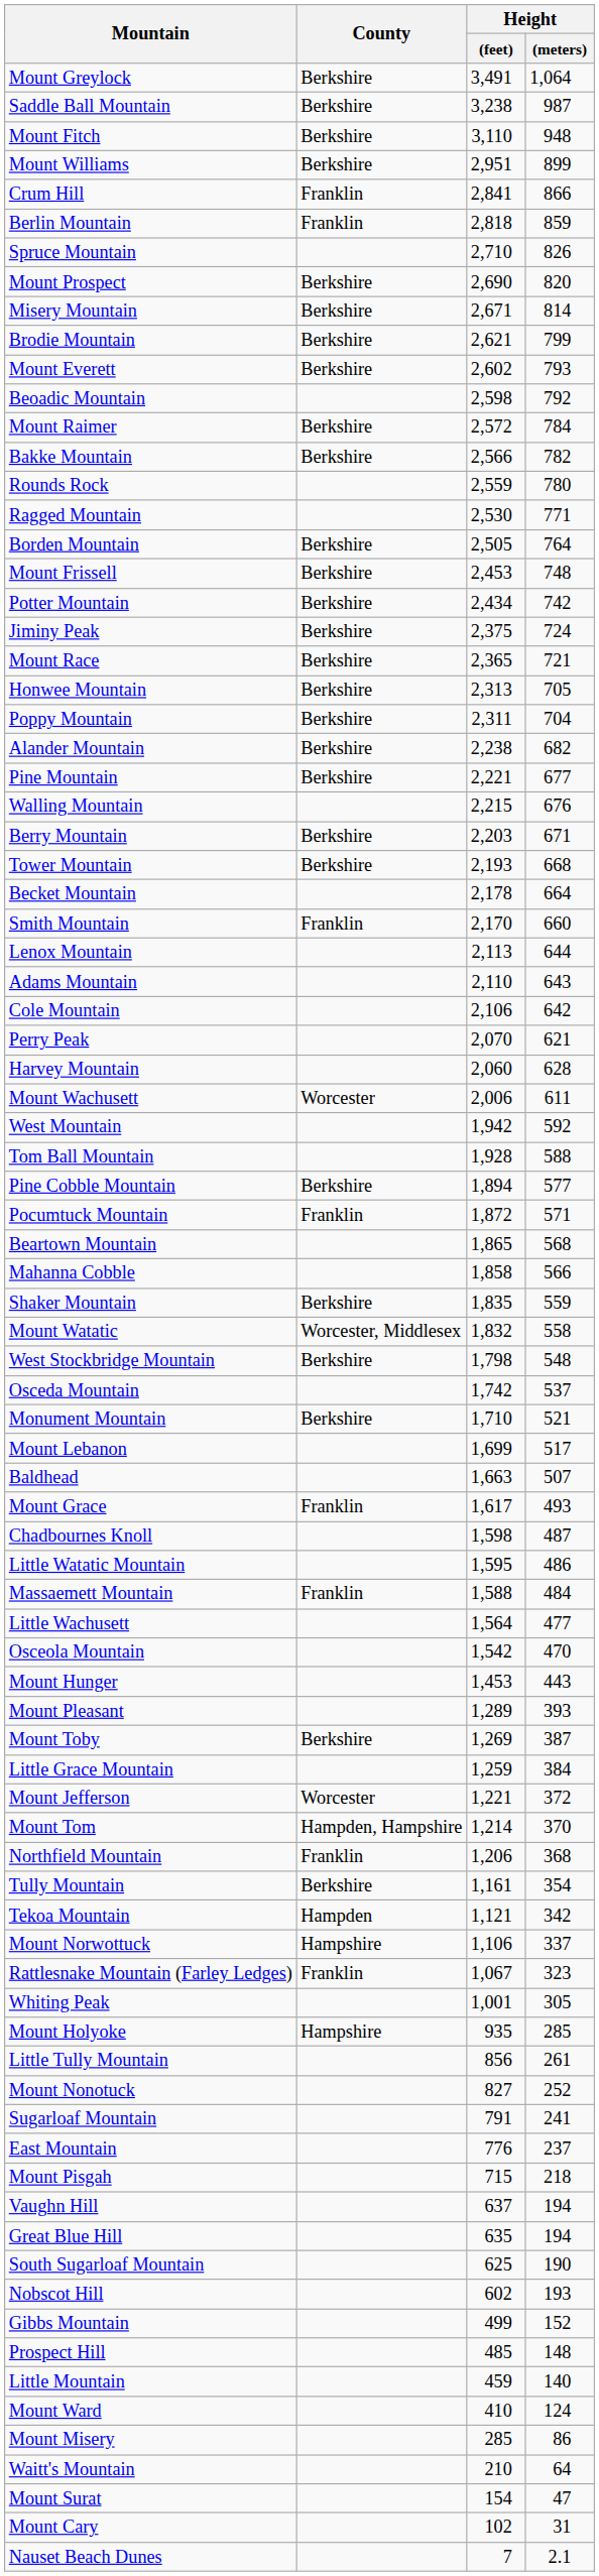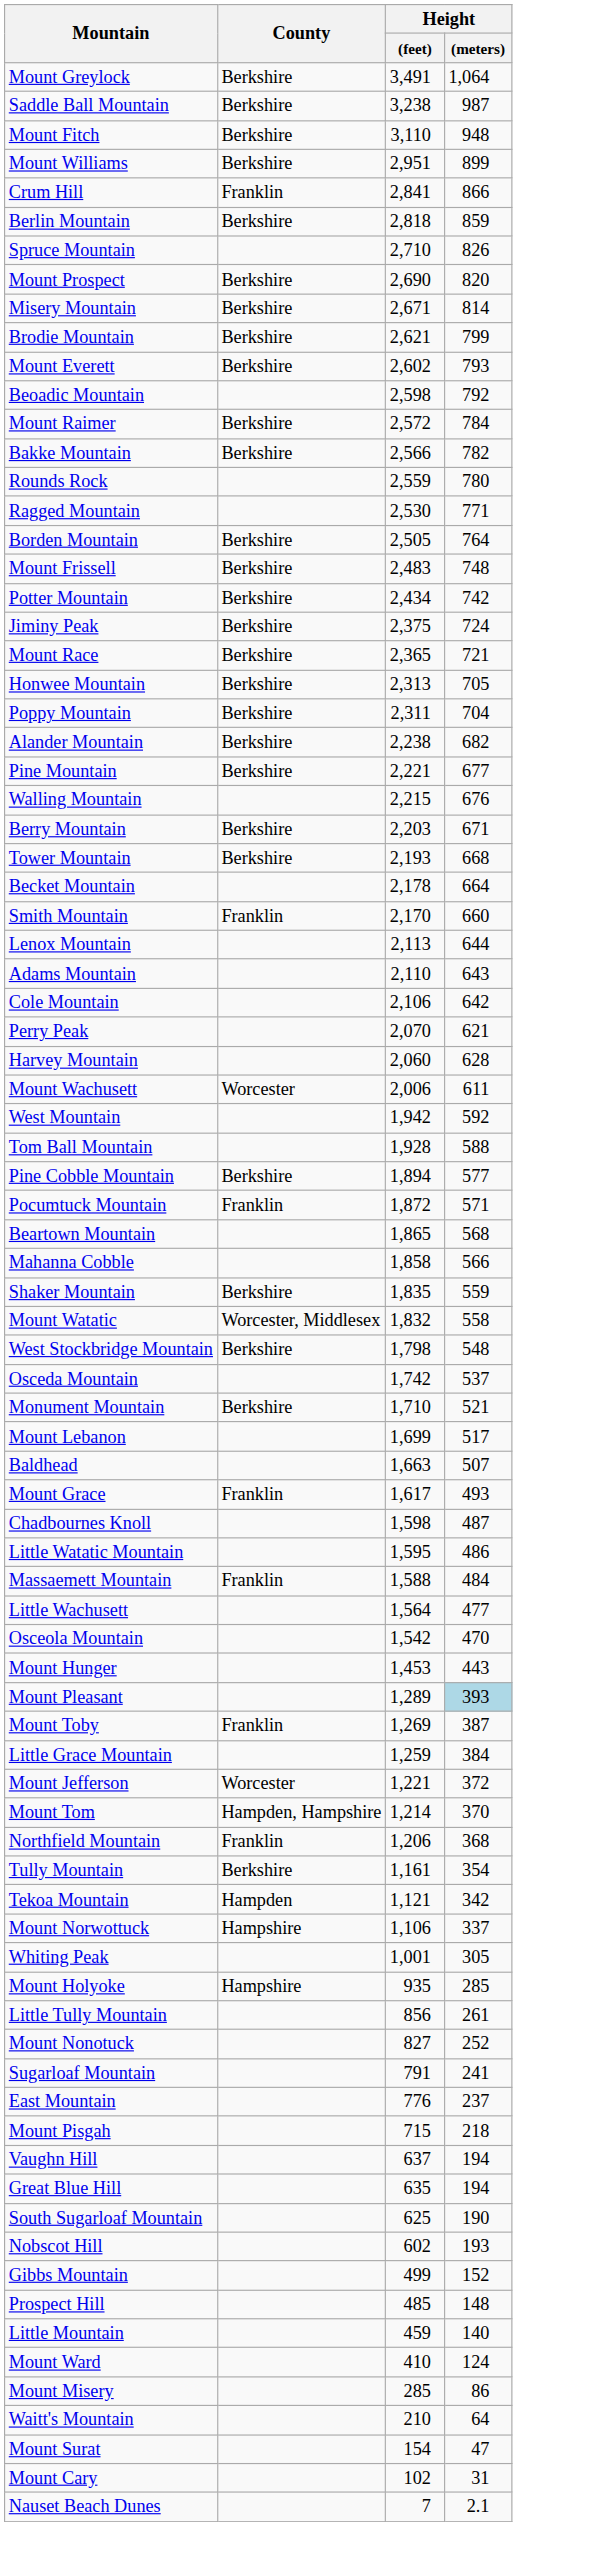 <table class="wikitable sortable">
 <tr>
 <th rowspan=2>Mountain</th>
 <th rowspan="2">County</th>
 <th colspan="2">Height</th>
 </tr>
 <tr>
 <th><small>(feet)</small></th>
 <th><small>(meters)</small></th>
 </tr>
 <tr>
 <td><a href='#'>Mount Greylock</a></td>
 <td>Berkshire</td>
 <td align="right">3,491  </td>
 <td align=right>1,064 	   </td>
 </tr>
 <tr>
 <td><a href='#'>Saddle Ball Mountain</a></td>
 <td>Berkshire</td>
 <td align="right">3,238  </td>
 <td align=right>987 	   </td>
 </tr>
 <tr>
 <td><a href='#'>Mount Fitch</a></td>
 <td>Berkshire</td>
 <td align="right">3,110  </td>
 <td align=right>948 	   </td>
 </tr>
 <tr>
 <td><a href='#'>Mount Williams</a></td>
 <td>Berkshire</td>
 <td align="right">2,951  </td>
 <td align=right>899 	   </td>
 </tr>
 <tr>
 <td><a href='#'>Crum Hill</a></td>
 <td>Franklin</td>
 <td align="right">2,841  </td>
 <td align=right>866        </td>
 </tr>
 <tr>
 <td><a href='#'>Berlin Mountain</a></td>
-<td>Franklin</td>
+<td>Berkshire</td>
 <td align="right">2,818  </td>
 <td align=right>859 	   </td>
 </tr>
 <tr>
 <td><a href='#'>Spruce Mountain</a></td>
 <td></td>
 <td align="right">2,710  </td>
 <td align=right>826 	   </td>
 </tr>
 <tr>
 <td><a href='#'>Mount Prospect</a></td>
 <td>Berkshire</td>
 <td align="right">2,690  </td>
 <td align=right>820 	   </td>
 </tr>
 <tr>
 <td><a href='#'>Misery Mountain</a></td>
 <td>Berkshire</td>
 <td align="right">2,671  </td>
 <td align=right>814    </td>
 </tr>
 <tr>
 <td><a href='#'>Brodie Mountain</a></td>
 <td>Berkshire</td>
 <td align="right">2,621  </td>
 <td align=right>799    </td>
 </tr>
 <tr>
 <td><a href='#'>Mount Everett</a></td>
 <td>Berkshire</td>
 <td align="right">2,602  </td>
 <td align=right>793    </td>
 </tr>
 <tr>
 <td><a href='#'>Beoadic Mountain</a></td>
 <td></td>
 <td align="right">2,598  </td>
 <td align=right>792    </td>
 </tr>
 <tr>
 <td><a href='#'>Mount Raimer</a></td>
 <td>Berkshire</td>
 <td align="right">2,572  </td>
 <td align=right>784    </td>
 </tr>
 <tr>
 <td><a href='#'>Bakke Mountain</a></td>
 <td>Berkshire</td>
 <td align="right">2,566  </td>
 <td align=right>782    </td>
 </tr>
 <tr>
 <td><a href='#'>Rounds Rock</a></td>
 <td></td>
 <td align="right">2,559  </td>
 <td align=right>780 	   </td>
 </tr>
 <tr>
 <td><a href='#'>Ragged Mountain</a></td>
 <td></td>
 <td align="right">2,530  </td>
 <td align=right>771    </td>
 </tr>
 <tr>
 <td><a href='#'>Borden Mountain</a></td>
 <td>Berkshire</td>
 <td align="right">2,505  </td>
 <td align=right>764    </td>
 </tr>
 <tr>
 <td><a href='#'>Mount Frissell</a></td>
 <td>Berkshire</td>
-<td align="right">2,453  </td>
+<td align="right">2,483  </td>
 <td align=right>748    </td>
 </tr>
 <tr>
 <td><a href='#'>Potter Mountain</a></td>
 <td>Berkshire</td>
 <td align="right">2,434  </td>
 <td align=right>742    </td>
 </tr>
 <tr>
 <td><a href='#'>Jiminy Peak</a></td>
 <td>Berkshire</td>
 <td align="right">2,375  </td>
 <td align=right>724    </td>
 </tr>
 <tr>
 <td><a href='#'>Mount Race</a></td>
 <td>Berkshire</td>
 <td align="right">2,365  </td>
 <td align=right>721    </td>
 </tr>
 <tr>
 <td><a href='#'>Honwee Mountain</a></td>
 <td>Berkshire</td>
 <td align="right">2,313  </td>
 <td align=right>705    </td>
 </tr>
 <tr>
 <td><a href='#'>Poppy Mountain</a></td>
 <td>Berkshire</td>
 <td align="right">2,311  </td>
 <td align=right>704    </td>
 </tr>
 <tr>
 <td><a href='#'>Alander Mountain</a></td>
 <td>Berkshire</td>
 <td align="right">2,238  </td>
 <td align=right>682    </td>
 </tr>
 <tr>
 <td><a href='#'>Pine Mountain</a></td>
 <td>Berkshire</td>
 <td align="right">2,221  </td>
 <td align=right>677    </td>
 </tr>
 <tr>
 <td><a href='#'>Walling Mountain</a></td>
 <td></td>
 <td align="right">2,215  </td>
 <td align=right>676    </td>
 </tr>
 <tr>
 <td><a href='#'>Berry Mountain</a></td>
 <td>Berkshire</td>
 <td align="right">2,203  </td>
 <td align=right>671    </td>
 </tr>
 <tr>
 <td><a href='#'>Tower Mountain</a></td>
 <td>Berkshire</td>
 <td align="right">2,193  </td>
 <td align=right>668    </td>
 </tr>
 <tr>
 <td><a href='#'>Becket Mountain</a></td>
 <td></td>
 <td align="right">2,178  </td>
 <td align=right>664    </td>
 </tr>
 <tr>
 <td><a href='#'>Smith Mountain</a></td>
 <td>Franklin</td>
 <td align="right">2,170  </td>
 <td align=right>660    </td>
 </tr>
 <tr>
 <td><a href='#'>Lenox Mountain</a></td>
 <td></td>
 <td align="right">2,113  </td>
 <td align=right>644    </td>
 </tr>
 <tr>
 <td><a href='#'>Adams Mountain</a></td>
 <td></td>
 <td align="right">2,110  </td>
 <td align=right>643    </td>
 </tr>
 <tr>
 <td><a href='#'>Cole Mountain</a></td>
 <td></td>
 <td align="right">2,106  </td>
 <td align=right>642    </td>
 </tr>
 <tr>
 <td><a href='#'>Perry Peak</a></td>
 <td></td>
 <td align="right">2,070  </td>
 <td align=right>621    </td>
 </tr>
 <tr>
 <td><a href='#'>Harvey Mountain</a></td>
 <td></td>
 <td align="right">2,060  </td>
 <td align=right>628    </td>
 </tr>
 <tr>
 <td><a href='#'>Mount Wachusett</a></td>
 <td>Worcester</td>
 <td align="right">2,006  </td>
 <td align=right>611    </td>
 </tr>
 <tr>
 <td><a href='#'>West Mountain</a></td>
 <td></td>
 <td align="right">1,942  </td>
 <td align=right>592    </td>
 </tr>
 <tr>
 <td><a href='#'>Tom Ball Mountain</a></td>
 <td></td>
 <td align="right">1,928  </td>
 <td align=right>588    </td>
 </tr>
 <tr>
 <td><a href='#'>Pine Cobble Mountain</a></td>
 <td>Berkshire</td>
 <td align="right">1,894  </td>
 <td align=right>577    </td>
 </tr>
 <tr>
 <td><a href='#'>Pocumtuck Mountain</a></td>
 <td>Franklin</td>
 <td align="right">1,872  </td>
 <td align=right>571    </td>
 </tr>
 <tr>
 <td><a href='#'>Beartown Mountain</a></td>
 <td></td>
 <td align="right">1,865  </td>
 <td align=right>568    </td>
 </tr>
 <tr>
 <td><a href='#'>Mahanna Cobble</a></td>
 <td></td>
 <td align="right">1,858  </td>
 <td align=right>566    </td>
 </tr>
 <tr>
 <td><a href='#'>Shaker Mountain</a></td>
 <td>Berkshire</td>
 <td align="right">1,835  </td>
 <td align=right>559    </td>
 </tr>
 <tr>
 <td><a href='#'>Mount Watatic</a></td>
 <td>Worcester, Middlesex</td>
 <td align="right">1,832  </td>
 <td align=right>558    </td>
 </tr>
 <tr>
 <td><a href='#'>West Stockbridge Mountain</a></td>
 <td>Berkshire</td>
 <td align="right">1,798  </td>
 <td align=right>548    </td>
 </tr>
 <tr>
 <td><a href='#'>Osceda Mountain</a></td>
 <td></td>
 <td align="right">1,742  </td>
 <td align=right>537    </td>
 </tr>
 <tr>
 <td><a href='#'>Monument Mountain</a></td>
 <td>Berkshire</td>
 <td align="right">1,710  </td>
 <td align=right>521    </td>
 </tr>
 <tr>
 <td><a href='#'>Mount Lebanon</a></td>
 <td></td>
 <td align="right">1,699  </td>
 <td align=right>517    </td>
 </tr>
 <tr>
 <td><a href='#'>Baldhead</a></td>
 <td></td>
 <td align="right">1,663  </td>
 <td align=right>507    </td>
 </tr>
 <tr>
 <td><a href='#'>Mount Grace</a></td>
 <td>Franklin</td>
 <td align="right">1,617  </td>
 <td align=right>493    </td>
 </tr>
 <tr>
 <td><a href='#'>Chadbournes Knoll</a></td>
 <td></td>
 <td align="right">1,598  </td>
 <td align=right>487    </td>
 </tr>
 <tr>
 <td><a href='#'>Little Watatic Mountain</a></td>
 <td></td>
 <td align="right">1,595  </td>
 <td align=right>486    </td>
 </tr>
 <tr>
 <td><a href='#'>Massaemett Mountain</a></td>
 <td>Franklin</td>
 <td align="right">1,588  </td>
 <td align=right>484    </td>
 </tr>
 <tr>
 <td><a href='#'>Little Wachusett</a></td>
 <td></td>
 <td align="right">1,564  </td>
 <td align=right>477    </td>
 </tr>
 <tr>
 <td><a href='#'>Osceola Mountain</a></td>
 <td></td>
 <td align="right">1,542  </td>
 <td align=right>470    </td>
 </tr>
 <tr>
 <td><a href='#'>Mount Hunger</a></td>
 <td></td>
 <td align="right">1,453  </td>
 <td align=right>443    </td>
 </tr>
 <tr>
 <td><a href='#'>Mount Pleasant</a></td>
 <td></td>
 <td align="right">1,289  </td>
-<td align=right>393    </td>
+<td align=right style="background: lightblue;">393    </td>
 </tr>
 <tr>
 <td><a href='#'>Mount Toby</a></td>
-<td>Berkshire</td>
+<td>Franklin</td>
 <td align="right">1,269  </td>
 <td align=right>387    </td>
 </tr>
 <tr>
 <td><a href='#'>Little Grace Mountain</a></td>
 <td></td>
 <td align="right">1,259  </td>
 <td align=right>384    </td>
 </tr>
 <tr>
 <td><a href='#'>Mount Jefferson</a></td>
 <td>Worcester</td>
 <td align="right">1,221  </td>
 <td align=right>372    </td>
 </tr>
 <tr>
 <td><a href='#'>Mount Tom</a></td>
 <td>Hampden, Hampshire</td>
 <td align="right">1,214  </td>
 <td align=right>370    </td>
 </tr>
 <tr>
 <td><a href='#'>Northfield Mountain</a></td>
 <td>Franklin</td>
 <td align="right">1,206  </td>
 <td align=right>368    </td>
 </tr>
 <tr>
 <td><a href='#'>Tully Mountain</a></td>
 <td>Berkshire</td>
 <td align="right">1,161  </td>
 <td align=right>354    </td>
 </tr>
 <tr>
 <td><a href='#'>Tekoa Mountain</a></td>
 <td>Hampden</td>
 <td align="right">1,121  </td>
 <td align=right>342    </td>
 </tr>
 <tr>
 <td><a href='#'>Mount Norwottuck</a></td>
 <td>Hampshire</td>
 <td align="right">1,106  </td>
 <td align=right>337    </td>
-</tr>
-<tr>
-<td><a href='#'>Rattlesnake Mountain</a> (<a href='#'>Farley Ledges</a>)</td>
-<td>Franklin</td>
-<td align="right">1,067  </td>
-<td align=right>323    </td>
 </tr>
 <tr>
 <td><a href='#'>Whiting Peak</a></td>
 <td></td>
 <td align="right">1,001  </td>
 <td align=right>305    </td>
 </tr>
 <tr>
 <td><a href='#'>Mount Holyoke</a></td>
 <td>Hampshire</td>
 <td align="right">935  </td>
 <td align=right>285    </td>
 </tr>
 <tr>
 <td><a href='#'>Little Tully Mountain</a></td>
 <td></td>
 <td align="right">856  </td>
 <td align=right>261    </td>
 </tr>
 <tr>
 <td><a href='#'>Mount Nonotuck</a></td>
 <td></td>
 <td align="right">827  </td>
 <td align=right>252    </td>
 </tr>
 <tr>
 <td><a href='#'>Sugarloaf Mountain</a></td>
 <td></td>
 <td align="right">791  </td>
 <td align=right>241    </td>
 </tr>
 <tr>
 <td><a href='#'>East Mountain</a></td>
 <td></td>
 <td align="right">776  </td>
 <td align=right>237    </td>
 </tr>
 <tr>
 <td><a href='#'>Mount Pisgah</a></td>
 <td></td>
 <td align="right">715  </td>
 <td align=right>218    </td>
 </tr>
 <tr>
 <td><a href='#'>Vaughn Hill</a></td>
 <td></td>
 <td align="right">637  </td>
 <td align=right>194    </td>
 </tr>
 <tr>
 <td><a href='#'>Great Blue Hill</a></td>
 <td></td>
 <td align="right">635  </td>
 <td align=right>194    </td>
 </tr>
 <tr>
 <td><a href='#'>South Sugarloaf Mountain</a></td>
 <td></td>
 <td align="right">625  </td>
 <td align=right>190    </td>
 </tr>
 <tr>
 <td><a href='#'>Nobscot Hill</a></td>
 <td></td>
 <td align="right">602  </td>
 <td align=right>193    </td>
 </tr>
 <tr>
 <td><a href='#'>Gibbs Mountain</a></td>
 <td></td>
 <td align="right">499  </td>
 <td align=right>152    </td>
 </tr>
 <tr>
 <td><a href='#'>Prospect Hill</a></td>
 <td></td>
 <td align="right">485  </td>
 <td align=right>148    </td>
 </tr>
 <tr>
 <td><a href='#'>Little Mountain</a></td>
 <td></td>
 <td align="right">459  </td>
 <td align=right>140    </td>
 </tr>
 <tr>
 <td><a href='#'>Mount Ward</a></td>
 <td></td>
 <td align="right">410  </td>
 <td align=right>124    </td>
 </tr>
 <tr>
 <td><a href='#'>Mount Misery</a></td>
 <td></td>
 <td align="right">285  </td>
 <td align=right>86    </td>
 </tr>
 <tr>
 <td><a href='#'>Waitt's Mountain</a></td>
 <td></td>
 <td align="right">210  </td>
 <td align=right>64    </td>
 </tr>
 <tr>
 <td><a href='#'>Mount Surat</a></td>
 <td></td>
 <td align="right">154  </td>
 <td align=right>47    </td>
 </tr>
 <tr>
 <td><a href='#'>Mount Cary</a></td>
 <td></td>
 <td align="right">102  </td>
 <td align=right>31    </td>
 </tr>
 <tr>
 <td><a href='#'>Nauset Beach Dunes</a></td>
 <td></td>
 <td align="right">7  </td>
 <td align=right>2.1    </td>
 </tr>
 </table>
